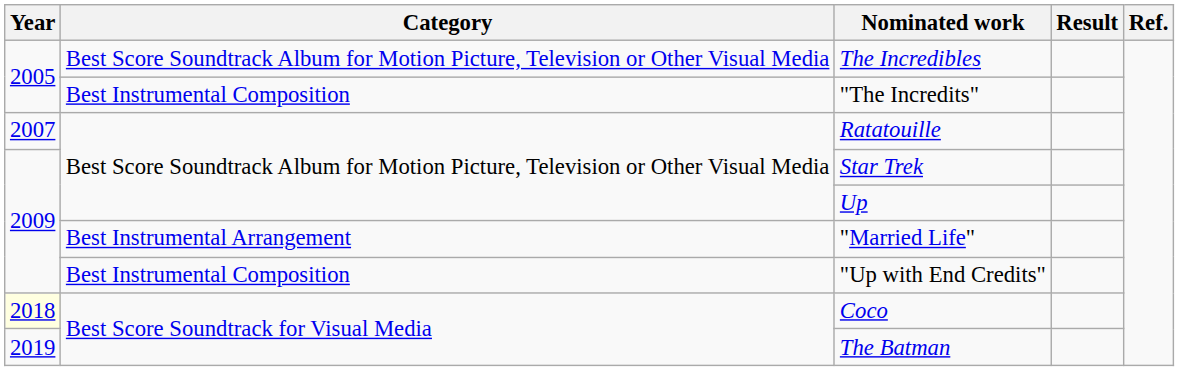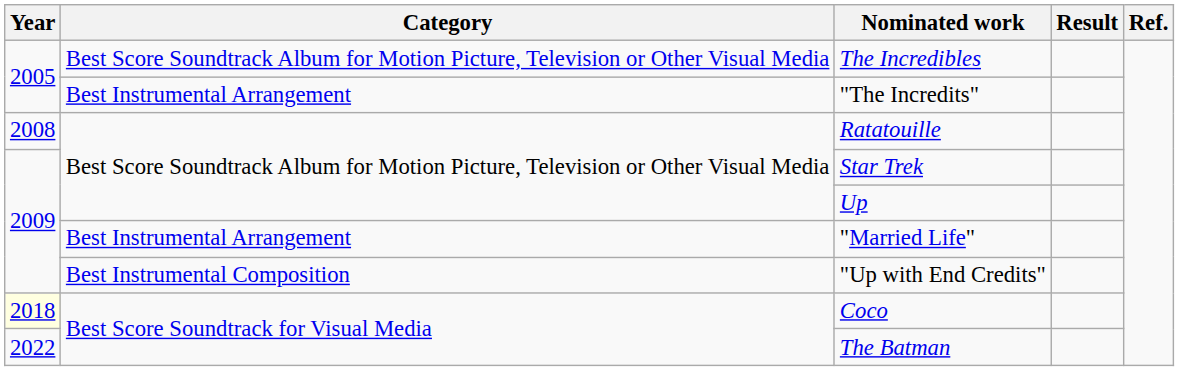 <table class="wikitable">
 <tr>
 <th>Year</th>
 <th>Category</th>
 <th>Nominated work</th>
 <th>Result</th>
 <th>Ref.</th>
 </tr>
 <tr>
 <td rowspan="2"><a href='#'>2005</a></td>
 <td><a href='#'>Best Score Soundtrack Album for Motion Picture, Television or Other Visual Media</a></td>
 <td><em><a href='#'>The Incredibles</a></em></td>
 <td></td>
 <td align="center" rowspan="9"></td>
 </tr>
 <tr>
-<td><a href='#'>Best Instrumental Composition</a></td>
+<td><a href='#'>Best Instrumental Arrangement</a></td>
 <td>"The Incredits" </td>
 <td></td>
 </tr>
 <tr>
-<td><a href='#'>2007</a></td>
+<td><a href='#'>2008</a></td>
 <td rowspan="3">Best Score Soundtrack Album for Motion Picture, Television or Other Visual Media</td>
 <td><em><a href='#'>Ratatouille</a></em></td>
 <td></td>
 </tr>
 <tr>
 <td rowspan="4"><a href='#'>2009</a></td>
 <td><em><a href='#'>Star Trek</a></em></td>
 <td></td>
 </tr>
 <tr>
 <td><em><a href='#'>Up</a></em></td>
 <td></td>
 </tr>
 <tr>
 <td><a href='#'>Best Instrumental Arrangement</a></td>
 <td>"<a href='#'>Married Life</a>"</td>
 <td></td>
 </tr>
 <tr>
 <td><a href='#'>Best Instrumental Composition</a></td>
 <td>"Up with End Credits"</td>
 <td></td>
 </tr>
 <tr>
 <td style="background: lightyellow;"><a href='#'>2018</a></td>
 <td rowspan="2"><a href='#'>Best Score Soundtrack for Visual Media</a></td>
 <td><em><a href='#'>Coco</a></em></td>
 <td></td>
 </tr>
 <tr>
-<td><a href='#'>2019</a></td>
+<td><a href='#'>2022</a></td>
 <td><em><a href='#'>The Batman</a></em></td>
 <td></td>
 </tr>
 </table>
